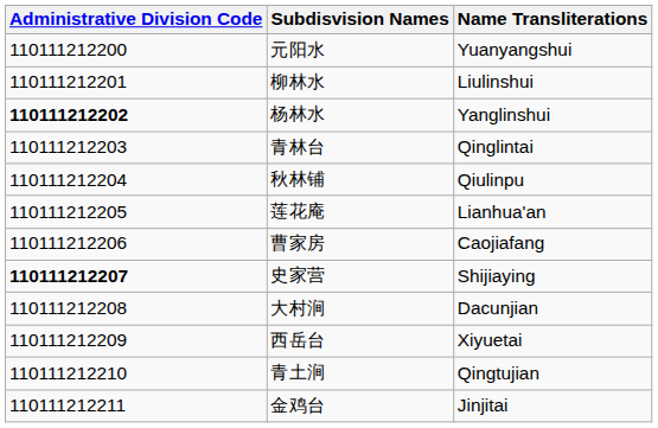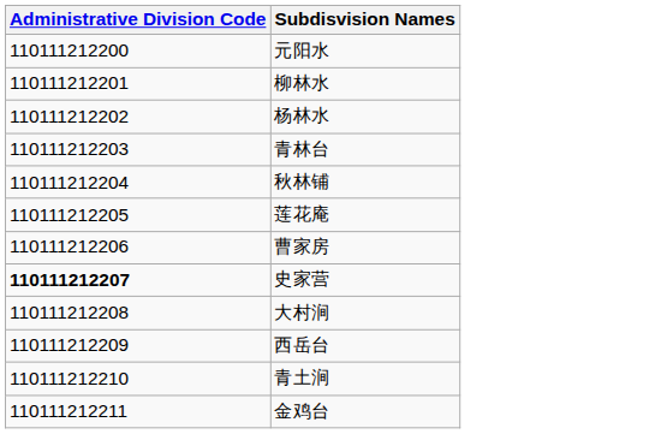 <table class="wikitable sortable">
 <tr>
 <th><a href='#'>Administrative Division Code</a></th>
 <th>Subdisvision Names</th>
-<th>Name Transliterations</th>
 </tr>
 <tr>
 <td>110111212200</td>
 <td>元阳水</td>
-<td>Yuanyangshui</td>
 </tr>
 <tr>
 <td>110111212201</td>
 <td>柳林水</td>
-<td>Liulinshui</td>
 </tr>
 <tr>
-<td><strong>110111212202</strong></td>
+<td>110111212202</td>
 <td>杨林水</td>
-<td>Yanglinshui</td>
 </tr>
 <tr>
 <td>110111212203</td>
 <td>青林台</td>
-<td>Qinglintai</td>
 </tr>
 <tr>
 <td>110111212204</td>
 <td>秋林铺</td>
-<td>Qiulinpu</td>
 </tr>
 <tr>
 <td>110111212205</td>
 <td>莲花庵</td>
-<td>Lianhua'an</td>
 </tr>
 <tr>
 <td>110111212206</td>
 <td>曹家房</td>
-<td>Caojiafang</td>
 </tr>
 <tr>
 <td><strong>110111212207</strong></td>
 <td>史家营</td>
-<td>Shijiaying</td>
 </tr>
 <tr>
 <td>110111212208</td>
 <td>大村涧</td>
-<td>Dacunjian</td>
 </tr>
 <tr>
 <td>110111212209</td>
 <td>西岳台</td>
-<td>Xiyuetai</td>
 </tr>
 <tr>
 <td>110111212210</td>
 <td>青土涧</td>
-<td>Qingtujian</td>
 </tr>
 <tr>
 <td>110111212211</td>
 <td>金鸡台</td>
-<td>Jinjitai</td>
 </tr>
 </table>
